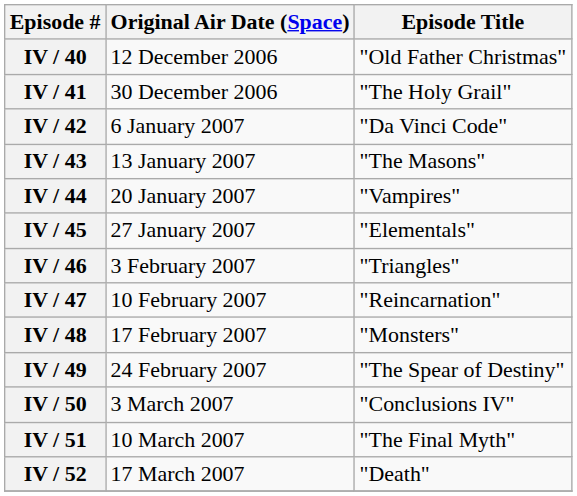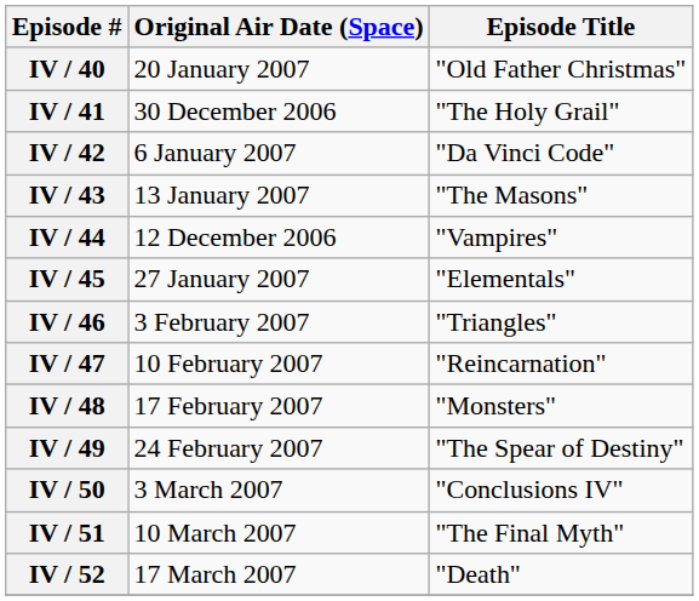 <table class="wikitable">
 <tr>
 <th>Episode #</th>
 <th>Original Air Date (<a href='#'>Space</a>)</th>
 <th>Episode Title</th>
 </tr>
 <tr>
 <th align="center">IV / 40</th>
-<td>12 December 2006</td>
+<td>20 January 2007</td>
 <td>"Old Father Christmas"</td>
 </tr>
 <tr>
 <th align="center">IV / 41</th>
 <td>30 December 2006</td>
 <td>"The Holy Grail"</td>
 </tr>
 <tr>
 <th align="center">IV / 42</th>
 <td>6 January 2007</td>
 <td>"Da Vinci Code"</td>
 </tr>
 <tr>
 <th align="center">IV / 43</th>
 <td>13 January 2007</td>
 <td>"The Masons"</td>
 </tr>
 <tr>
 <th align="center">IV / 44</th>
-<td>20 January 2007</td>
+<td>12 December 2006</td>
 <td>"Vampires"</td>
 </tr>
 <tr>
 <th align="center">IV / 45</th>
 <td>27 January 2007</td>
 <td>"Elementals"</td>
 </tr>
 <tr>
 <th align="center">IV / 46</th>
 <td>3 February 2007</td>
 <td>"Triangles"</td>
 </tr>
 <tr>
 <th align="center">IV / 47</th>
 <td>10 February 2007</td>
 <td>"Reincarnation"</td>
 </tr>
 <tr>
 <th align="center">IV / 48</th>
 <td>17 February 2007</td>
 <td>"Monsters"</td>
 </tr>
 <tr>
 <th align="center">IV / 49</th>
 <td>24 February 2007</td>
 <td>"The Spear of Destiny"</td>
 </tr>
 <tr>
 <th align="center">IV / 50</th>
 <td>3 March 2007</td>
 <td>"Conclusions IV"</td>
 </tr>
 <tr>
 <th align="center">IV / 51</th>
 <td>10 March 2007</td>
 <td>"The Final Myth"</td>
 </tr>
 <tr>
 <th align="center">IV / 52</th>
 <td>17 March 2007</td>
 <td>"Death"</td>
 </tr>
 <tr>
 </tr>
 </table>
